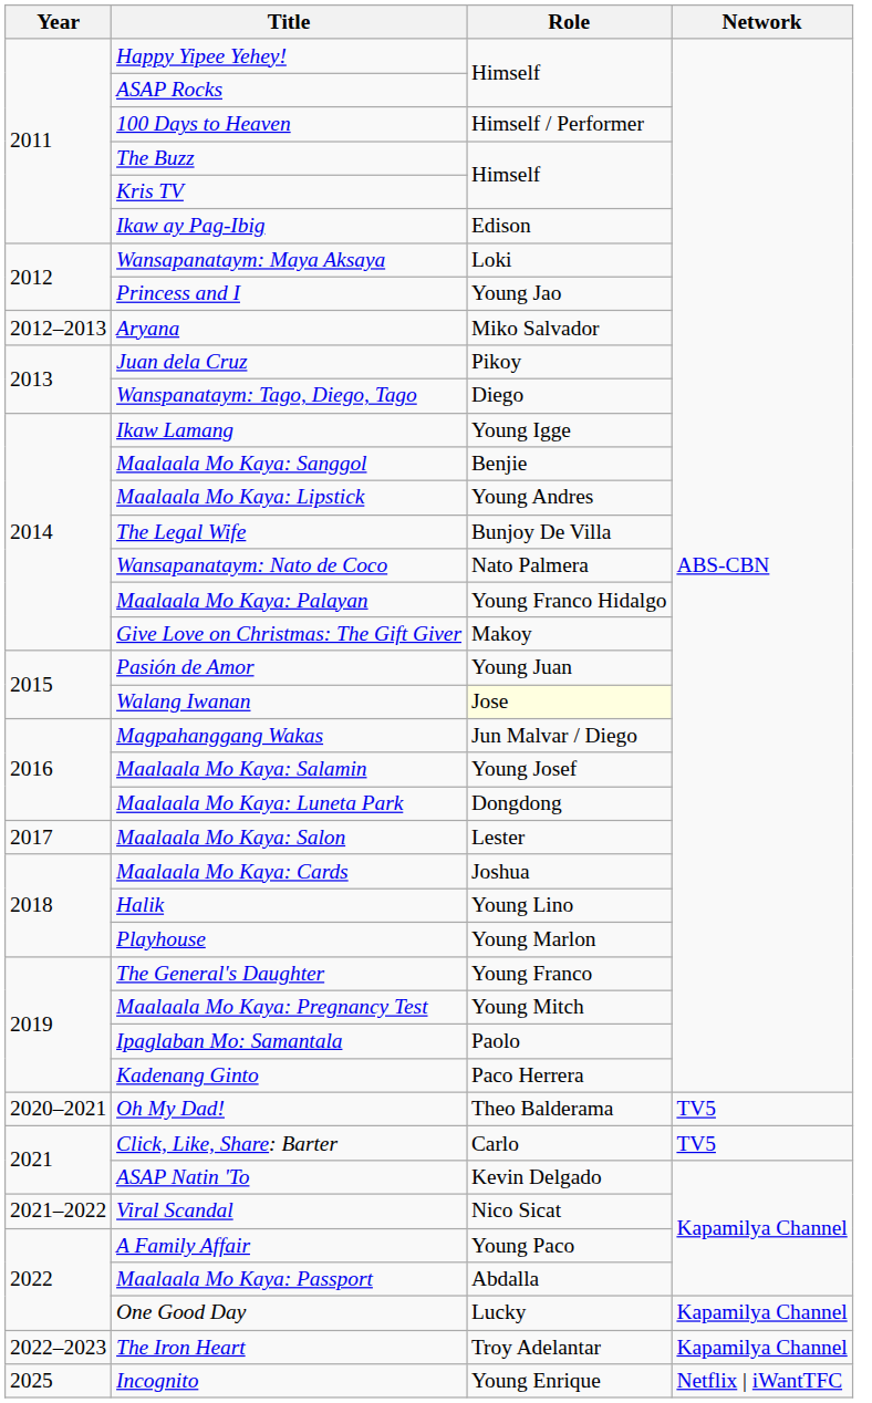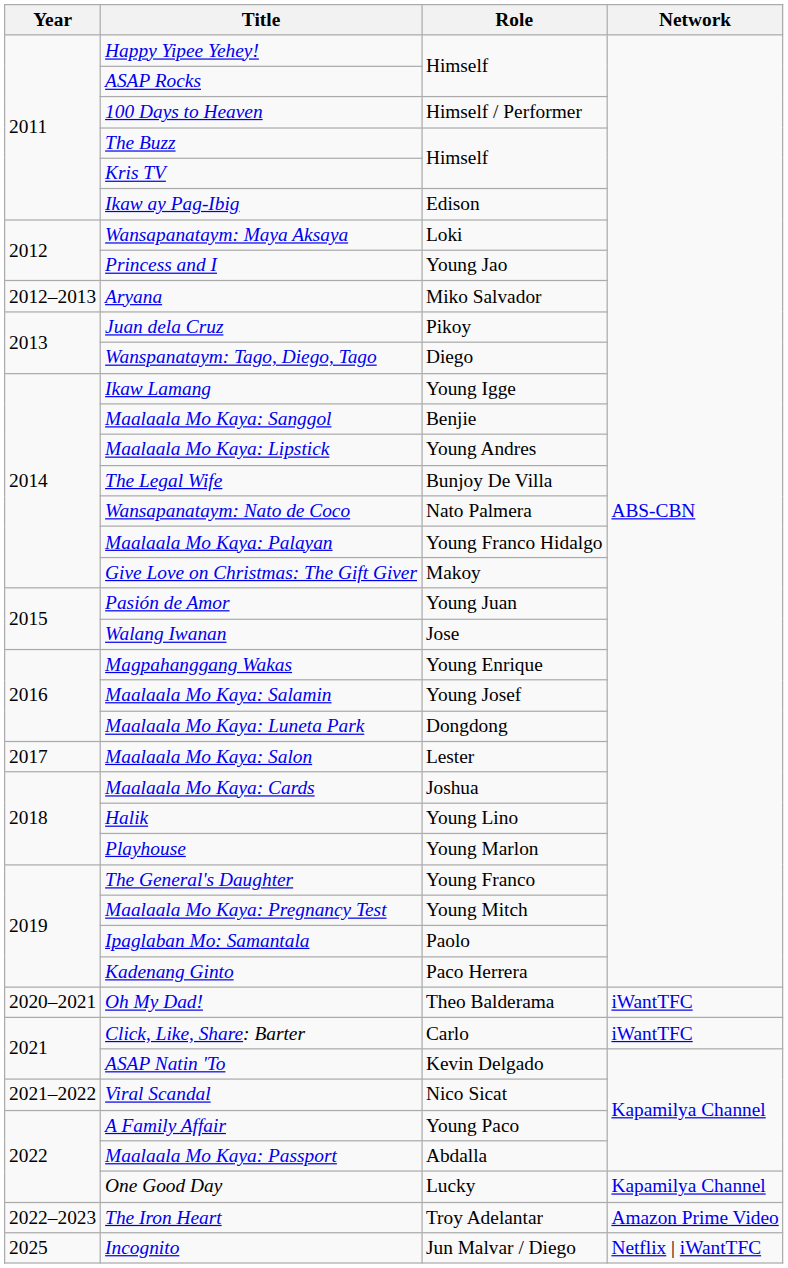 <table class="wikitable sortable">
 <tr>
 <th>Year</th>
 <th>Title</th>
 <th>Role</th>
 <th>Network</th>
 </tr>
 <tr>
 <td rowspan=6>2011</td>
 <td><em><a href='#'>Happy Yipee Yehey!</a></em></td>
 <td rowspan="2">Himself</td>
 <td rowspan="31"><a href='#'>ABS-CBN</a></td>
 </tr>
 <tr>
 <td><em><a href='#'>ASAP Rocks</a></em></td>
 </tr>
 <tr>
 <td><em><a href='#'>100 Days to Heaven</a></em></td>
 <td>Himself / Performer</td>
 </tr>
 <tr>
 <td><em><a href='#'>The Buzz</a></em></td>
 <td rowspan="2">Himself</td>
 </tr>
 <tr>
 <td><em><a href='#'>Kris TV</a></em></td>
 </tr>
 <tr>
 <td><em><a href='#'>Ikaw ay Pag-Ibig</a></em></td>
 <td>Edison</td>
 </tr>
 <tr>
 <td rowspan=2>2012</td>
 <td><em><a href='#'>Wansapanataym: Maya Aksaya</a></em></td>
 <td>Loki</td>
 </tr>
 <tr>
 <td><em><a href='#'>Princess and I</a></em></td>
 <td>Young Jao</td>
 </tr>
 <tr>
 <td>2012–2013</td>
 <td><em><a href='#'>Aryana</a></em></td>
 <td>Miko Salvador</td>
 </tr>
 <tr>
 <td rowspan=2>2013</td>
 <td><em><a href='#'>Juan dela Cruz</a></em></td>
 <td>Pikoy</td>
 </tr>
 <tr>
 <td><em><a href='#'>Wanspanataym: Tago, Diego, Tago</a></em></td>
 <td>Diego</td>
 </tr>
 <tr>
 <td rowspan=7>2014</td>
 <td><em><a href='#'>Ikaw Lamang</a></em></td>
 <td>Young Igge</td>
 </tr>
 <tr>
 <td><em><a href='#'>Maalaala Mo Kaya: Sanggol</a></em></td>
 <td>Benjie</td>
 </tr>
 <tr>
 <td><em><a href='#'>Maalaala Mo Kaya: Lipstick</a></em></td>
 <td>Young Andres</td>
 </tr>
 <tr>
 <td><em><a href='#'>The Legal Wife</a></em></td>
 <td>Bunjoy De Villa</td>
 </tr>
 <tr>
 <td><em><a href='#'>Wansapanataym: Nato de Coco</a></em></td>
 <td>Nato Palmera</td>
 </tr>
 <tr>
 <td><em><a href='#'>Maalaala Mo Kaya: Palayan</a></em></td>
 <td>Young Franco Hidalgo</td>
 </tr>
 <tr>
 <td><em><a href='#'>Give Love on Christmas: The Gift Giver</a></em></td>
 <td>Makoy</td>
 </tr>
 <tr>
 <td rowspan=2>2015</td>
 <td><em><a href='#'>Pasión de Amor</a></em></td>
 <td>Young Juan</td>
 </tr>
 <tr>
 <td><em><a href='#'>Walang Iwanan</a></em></td>
-<td style="background: lightyellow;">Jose</td>
+<td>Jose</td>
 </tr>
 <tr>
 <td rowspan=3>2016</td>
 <td><em><a href='#'>Magpahanggang Wakas</a></em></td>
-<td>Jun Malvar / Diego</td>
+<td>Young Enrique</td>
 </tr>
 <tr>
 <td><em><a href='#'>Maalaala Mo Kaya: Salamin</a></em></td>
 <td>Young Josef</td>
 </tr>
 <tr>
 <td><em><a href='#'>Maalaala Mo Kaya: Luneta Park</a></em></td>
 <td>Dongdong</td>
 </tr>
 <tr>
 <td rowspan=1>2017</td>
 <td><em><a href='#'>Maalaala Mo Kaya: Salon</a></em></td>
 <td>Lester</td>
 </tr>
 <tr>
 <td rowspan=3>2018</td>
 <td><em><a href='#'>Maalaala Mo Kaya: Cards</a></em></td>
 <td>Joshua</td>
 </tr>
 <tr>
 <td><em><a href='#'>Halik</a></em></td>
 <td>Young Lino</td>
 </tr>
 <tr>
 <td><em><a href='#'>Playhouse</a></em></td>
 <td>Young Marlon</td>
 </tr>
 <tr>
 <td rowspan=4>2019</td>
 <td><em><a href='#'>The General's Daughter</a></em></td>
 <td>Young Franco</td>
 </tr>
 <tr>
 <td><em><a href='#'>Maalaala Mo Kaya: Pregnancy Test</a></em></td>
 <td>Young Mitch</td>
 </tr>
 <tr>
 <td><em><a href='#'>Ipaglaban Mo: Samantala</a></em></td>
 <td>Paolo</td>
 </tr>
 <tr>
 <td><em><a href='#'>Kadenang Ginto</a></em></td>
 <td>Paco Herrera</td>
 </tr>
 <tr>
 <td>2020–2021</td>
 <td><em><a href='#'>Oh My Dad!</a></em></td>
 <td>Theo Balderama</td>
-<td><a href='#'>TV5</a></td>
+<td><a href='#'>iWantTFC</a></td>
 </tr>
 <tr>
 <td rowspan="2">2021</td>
 <td><em><a href='#'>Click, Like, Share</a>: Barter</em></td>
 <td>Carlo</td>
-<td><a href='#'>TV5</a></td>
+<td><a href='#'>iWantTFC</a></td>
 </tr>
 <tr>
 <td><em><a href='#'>ASAP Natin 'To</a></em></td>
 <td>Kevin Delgado</td>
 <td rowspan="4"><a href='#'>Kapamilya Channel</a></td>
 </tr>
 <tr>
 <td>2021–2022</td>
 <td><em><a href='#'>Viral Scandal</a></em></td>
 <td>Nico Sicat</td>
 </tr>
 <tr>
 <td rowspan="3">2022</td>
 <td><em><a href='#'>A Family Affair</a></em></td>
 <td>Young Paco</td>
 </tr>
 <tr>
 <td><em><a href='#'>Maalaala Mo Kaya: Passport</a></em></td>
 <td>Abdalla</td>
 </tr>
 <tr>
 <td><em>One Good Day</em></td>
 <td>Lucky</td>
 <td><a href='#'>Kapamilya Channel</a></td>
 </tr>
 <tr>
 <td>2022–2023</td>
 <td><em><a href='#'>The Iron Heart</a></em></td>
 <td>Troy Adelantar</td>
-<td><a href='#'>Kapamilya Channel</a></td>
+<td><a href='#'>Amazon Prime Video</a></td>
 </tr>
 <tr>
 <td rowspan="4">2025</td>
 <td><em><a href='#'> Incognito</a></em></td>
-<td>Young Enrique</td>
+<td>Jun Malvar / Diego</td>
 <td><a href='#'>Netflix</a> | <a href='#'>iWantTFC</a></td>
 </tr>
 </table>
